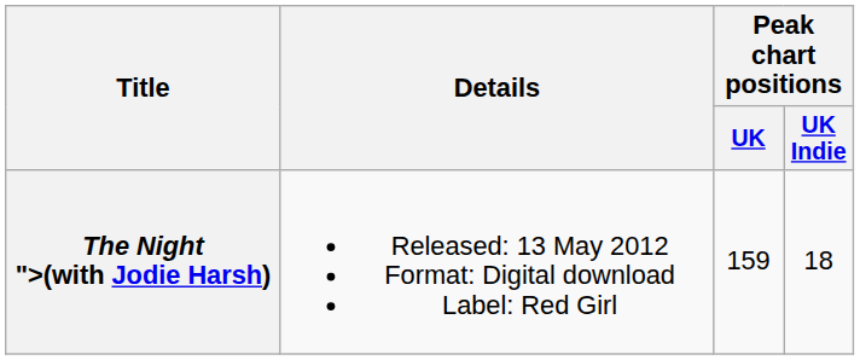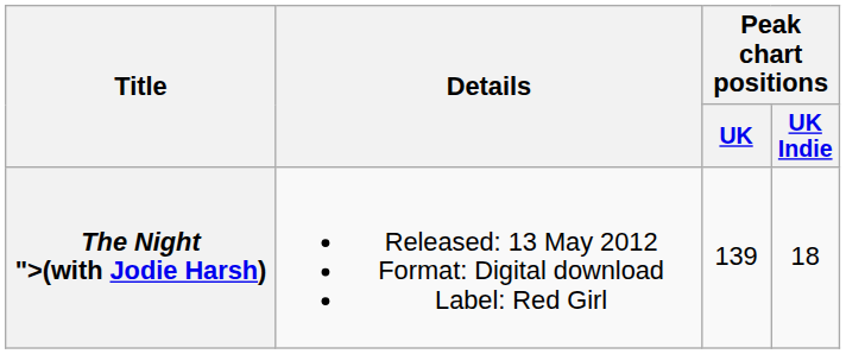 <table class="wikitable plainrowheaders" style="text-align:center;" border="2">
 <tr>
 <th scope="col" rowspan="2" style="width:10em;">Title</th>
 <th scope="col" rowspan="2" style="width:16em;">Details</th>
 <th scope="col" colspan="2">Peak chart positions</th>
 </tr>
 <tr>
 <th scope="col" style="width:2.5em;font-size:90%;"><a href='#'>UK</a><br></th>
 <th scope="col" style="width:2.5em;font-size:90%;"><a href='#'>UK Indie</a><br></th>
 </tr>
 <tr>
 <th scope="row"><em>The Night</em><br><span>">(with <a href='#'>Jodie Harsh</a>)</span></th>
 <td><br><ul><li>Released: 13 May 2012</li><li>Format: Digital download</li><li>Label: Red Girl</li></ul></td>
-<td>159</td>
+<td>139</td>
 <td>18</td>
 </tr>
 </table>
